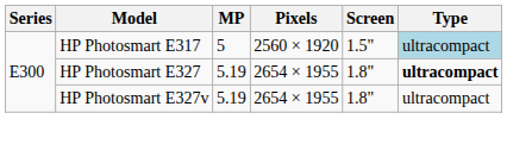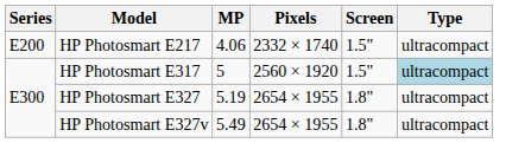 <table class=wikitable>
 <tr>
 <th>Series</th>
 <th>Model</th>
 <th>MP</th>
 <th>Pixels</th>
 <th>Screen</th>
 <th>Type</th>
+</tr>
+<tr>
+<td>E200</td>
+<td>HP Photosmart E217</td>
+<td>4.06</td>
+<td>2332 × 1740</td>
+<td>1.5"</td>
+<td>ultracompact</td>
 </tr>
 <tr>
 <td rowspan=3>E300</td>
 <td>HP Photosmart E317</td>
 <td>5</td>
 <td>2560 × 1920</td>
 <td>1.5"</td>
 <td style="background: lightblue;">ultracompact</td>
 </tr>
 <tr>
 <td>HP Photosmart E327</td>
 <td>5.19</td>
 <td>2654 × 1955</td>
 <td>1.8"</td>
-<td><strong>ultracompact</strong></td>
+<td>ultracompact</td>
 </tr>
 <tr>
 <td>HP Photosmart E327v</td>
-<td>5.19</td>
+<td>5.49</td>
 <td>2654 × 1955</td>
 <td>1.8"</td>
 <td>ultracompact</td>
 </tr>
 </table>
